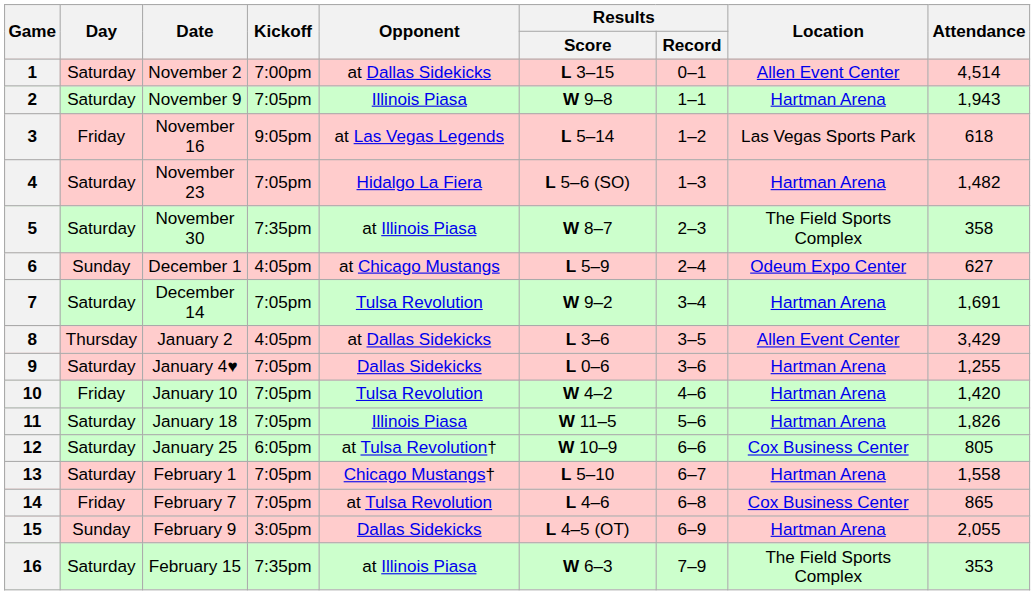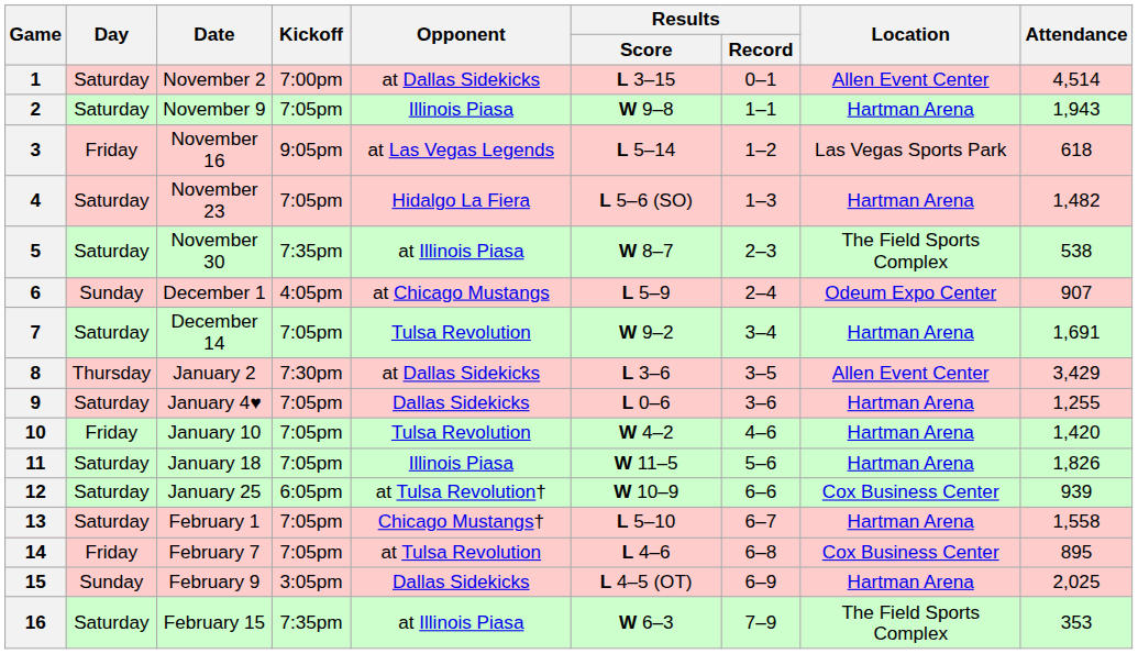 <table class="wikitable">
 <tr>
 <th rowspan="2" width="40">Game</th>
 <th rowspan="2" width="70">Day</th>
 <th rowspan="2" width="90">Date</th>
 <th rowspan="2" width="60">Kickoff</th>
 <th rowspan="2" width="180">Opponent</th>
 <th colspan="2" width="180">Results</th>
 <th rowspan="2" width="180">Location</th>
 <th rowspan="2" width="80">Attendance</th>
 </tr>
 <tr>
 <th width="120">Score</th>
 <th width="60">Record</th>
 </tr>
 <tr align="center" bgcolor="#FFCCCC">
 <th>1</th>
 <td>Saturday</td>
 <td>November 2</td>
 <td>7:00pm</td>
 <td>at <a href='#'>Dallas Sidekicks</a></td>
 <td><strong>L</strong> 3–15</td>
 <td>0–1</td>
 <td><a href='#'>Allen Event Center</a></td>
 <td>4,514</td>
 </tr>
 <tr align="center" bgcolor="#CCFFCC">
 <th>2</th>
 <td>Saturday</td>
 <td>November 9</td>
 <td>7:05pm</td>
 <td><a href='#'>Illinois Piasa</a></td>
 <td><strong>W</strong> 9–8</td>
 <td>1–1</td>
 <td><a href='#'>Hartman Arena</a></td>
 <td>1,943</td>
 </tr>
 <tr align="center" bgcolor="#FFCCCC">
 <th>3</th>
 <td>Friday</td>
 <td>November 16</td>
 <td>9:05pm</td>
 <td>at <a href='#'>Las Vegas Legends</a></td>
 <td><strong>L</strong> 5–14</td>
 <td>1–2</td>
 <td>Las Vegas Sports Park</td>
 <td>618</td>
 </tr>
 <tr align="center" bgcolor="#FFCCCC">
 <th>4</th>
 <td>Saturday</td>
 <td>November 23</td>
 <td>7:05pm</td>
 <td><a href='#'>Hidalgo La Fiera</a></td>
 <td><strong>L</strong> 5–6 (SO)</td>
 <td>1–3</td>
 <td><a href='#'>Hartman Arena</a></td>
 <td>1,482</td>
 </tr>
 <tr align="center" bgcolor="#CCFFCC">
 <th>5</th>
 <td>Saturday</td>
 <td>November 30</td>
 <td>7:35pm</td>
 <td>at <a href='#'>Illinois Piasa</a></td>
 <td><strong>W</strong> 8–7</td>
 <td>2–3</td>
 <td>The Field Sports Complex</td>
-<td>358</td>
+<td>538</td>
 </tr>
 <tr align="center" bgcolor="#FFCCCC">
 <th>6</th>
 <td>Sunday</td>
 <td>December 1</td>
 <td>4:05pm</td>
 <td>at <a href='#'>Chicago Mustangs</a></td>
 <td><strong>L</strong> 5–9</td>
 <td>2–4</td>
 <td><a href='#'>Odeum Expo Center</a></td>
-<td>627</td>
+<td>907</td>
 </tr>
 <tr align="center" bgcolor="#CCFFCC">
 <th>7</th>
 <td>Saturday</td>
 <td>December 14</td>
 <td>7:05pm</td>
 <td><a href='#'>Tulsa Revolution</a></td>
 <td><strong>W</strong> 9–2</td>
 <td>3–4</td>
 <td><a href='#'>Hartman Arena</a></td>
 <td>1,691</td>
 </tr>
 <tr align="center" bgcolor="#FFCCCC">
 <th>8</th>
 <td>Thursday</td>
 <td>January 2</td>
-<td>4:05pm</td>
+<td>7:30pm</td>
 <td>at <a href='#'>Dallas Sidekicks</a></td>
 <td><strong>L</strong> 3–6</td>
 <td>3–5</td>
 <td><a href='#'>Allen Event Center</a></td>
 <td>3,429</td>
 </tr>
 <tr align="center" bgcolor="#FFCCCC">
 <th>9</th>
 <td>Saturday</td>
 <td>January 4♥</td>
 <td>7:05pm</td>
 <td><a href='#'>Dallas Sidekicks</a></td>
 <td><strong>L</strong> 0–6</td>
 <td>3–6</td>
 <td><a href='#'>Hartman Arena</a></td>
 <td>1,255</td>
 </tr>
 <tr align="center" bgcolor="#CCFFCC">
 <th>10</th>
 <td>Friday</td>
 <td>January 10</td>
 <td>7:05pm</td>
 <td><a href='#'>Tulsa Revolution</a></td>
 <td><strong>W</strong> 4–2</td>
 <td>4–6</td>
 <td><a href='#'>Hartman Arena</a></td>
 <td>1,420</td>
 </tr>
 <tr align="center" bgcolor="#CCFFCC">
 <th>11</th>
 <td>Saturday</td>
 <td>January 18</td>
 <td>7:05pm</td>
 <td><a href='#'>Illinois Piasa</a></td>
 <td><strong>W</strong> 11–5</td>
 <td>5–6</td>
 <td><a href='#'>Hartman Arena</a></td>
 <td>1,826</td>
 </tr>
 <tr align="center" bgcolor="#CCFFCC">
 <th>12</th>
 <td>Saturday</td>
 <td>January 25</td>
 <td>6:05pm</td>
 <td>at <a href='#'>Tulsa Revolution</a>†</td>
 <td><strong>W</strong> 10–9</td>
 <td>6–6</td>
 <td><a href='#'>Cox Business Center</a></td>
-<td>805</td>
+<td>939</td>
 </tr>
 <tr align="center" bgcolor="#FFCCCC">
 <th>13</th>
 <td>Saturday</td>
 <td>February 1</td>
 <td>7:05pm</td>
 <td><a href='#'>Chicago Mustangs</a>†</td>
 <td><strong>L</strong> 5–10</td>
 <td>6–7</td>
 <td><a href='#'>Hartman Arena</a></td>
 <td>1,558</td>
 </tr>
 <tr align="center" bgcolor="#FFCCCC">
 <th>14</th>
 <td>Friday</td>
 <td>February 7</td>
 <td>7:05pm</td>
 <td>at <a href='#'>Tulsa Revolution</a></td>
 <td><strong>L</strong> 4–6</td>
 <td>6–8</td>
 <td><a href='#'>Cox Business Center</a></td>
-<td>865</td>
+<td>895</td>
 </tr>
 <tr align="center" bgcolor="#FFCCCC">
 <th>15</th>
 <td>Sunday</td>
 <td>February 9</td>
 <td>3:05pm</td>
 <td><a href='#'>Dallas Sidekicks</a></td>
 <td><strong>L</strong> 4–5 (OT)</td>
 <td>6–9</td>
 <td><a href='#'>Hartman Arena</a></td>
-<td>2,055</td>
+<td>2,025</td>
 </tr>
 <tr align="center" bgcolor="#CCFFCC">
 <th>16</th>
 <td>Saturday</td>
 <td>February 15</td>
 <td>7:35pm</td>
 <td>at <a href='#'>Illinois Piasa</a></td>
 <td><strong>W</strong> 6–3</td>
 <td>7–9</td>
 <td>The Field Sports Complex</td>
 <td>353</td>
 </tr>
 </table>
